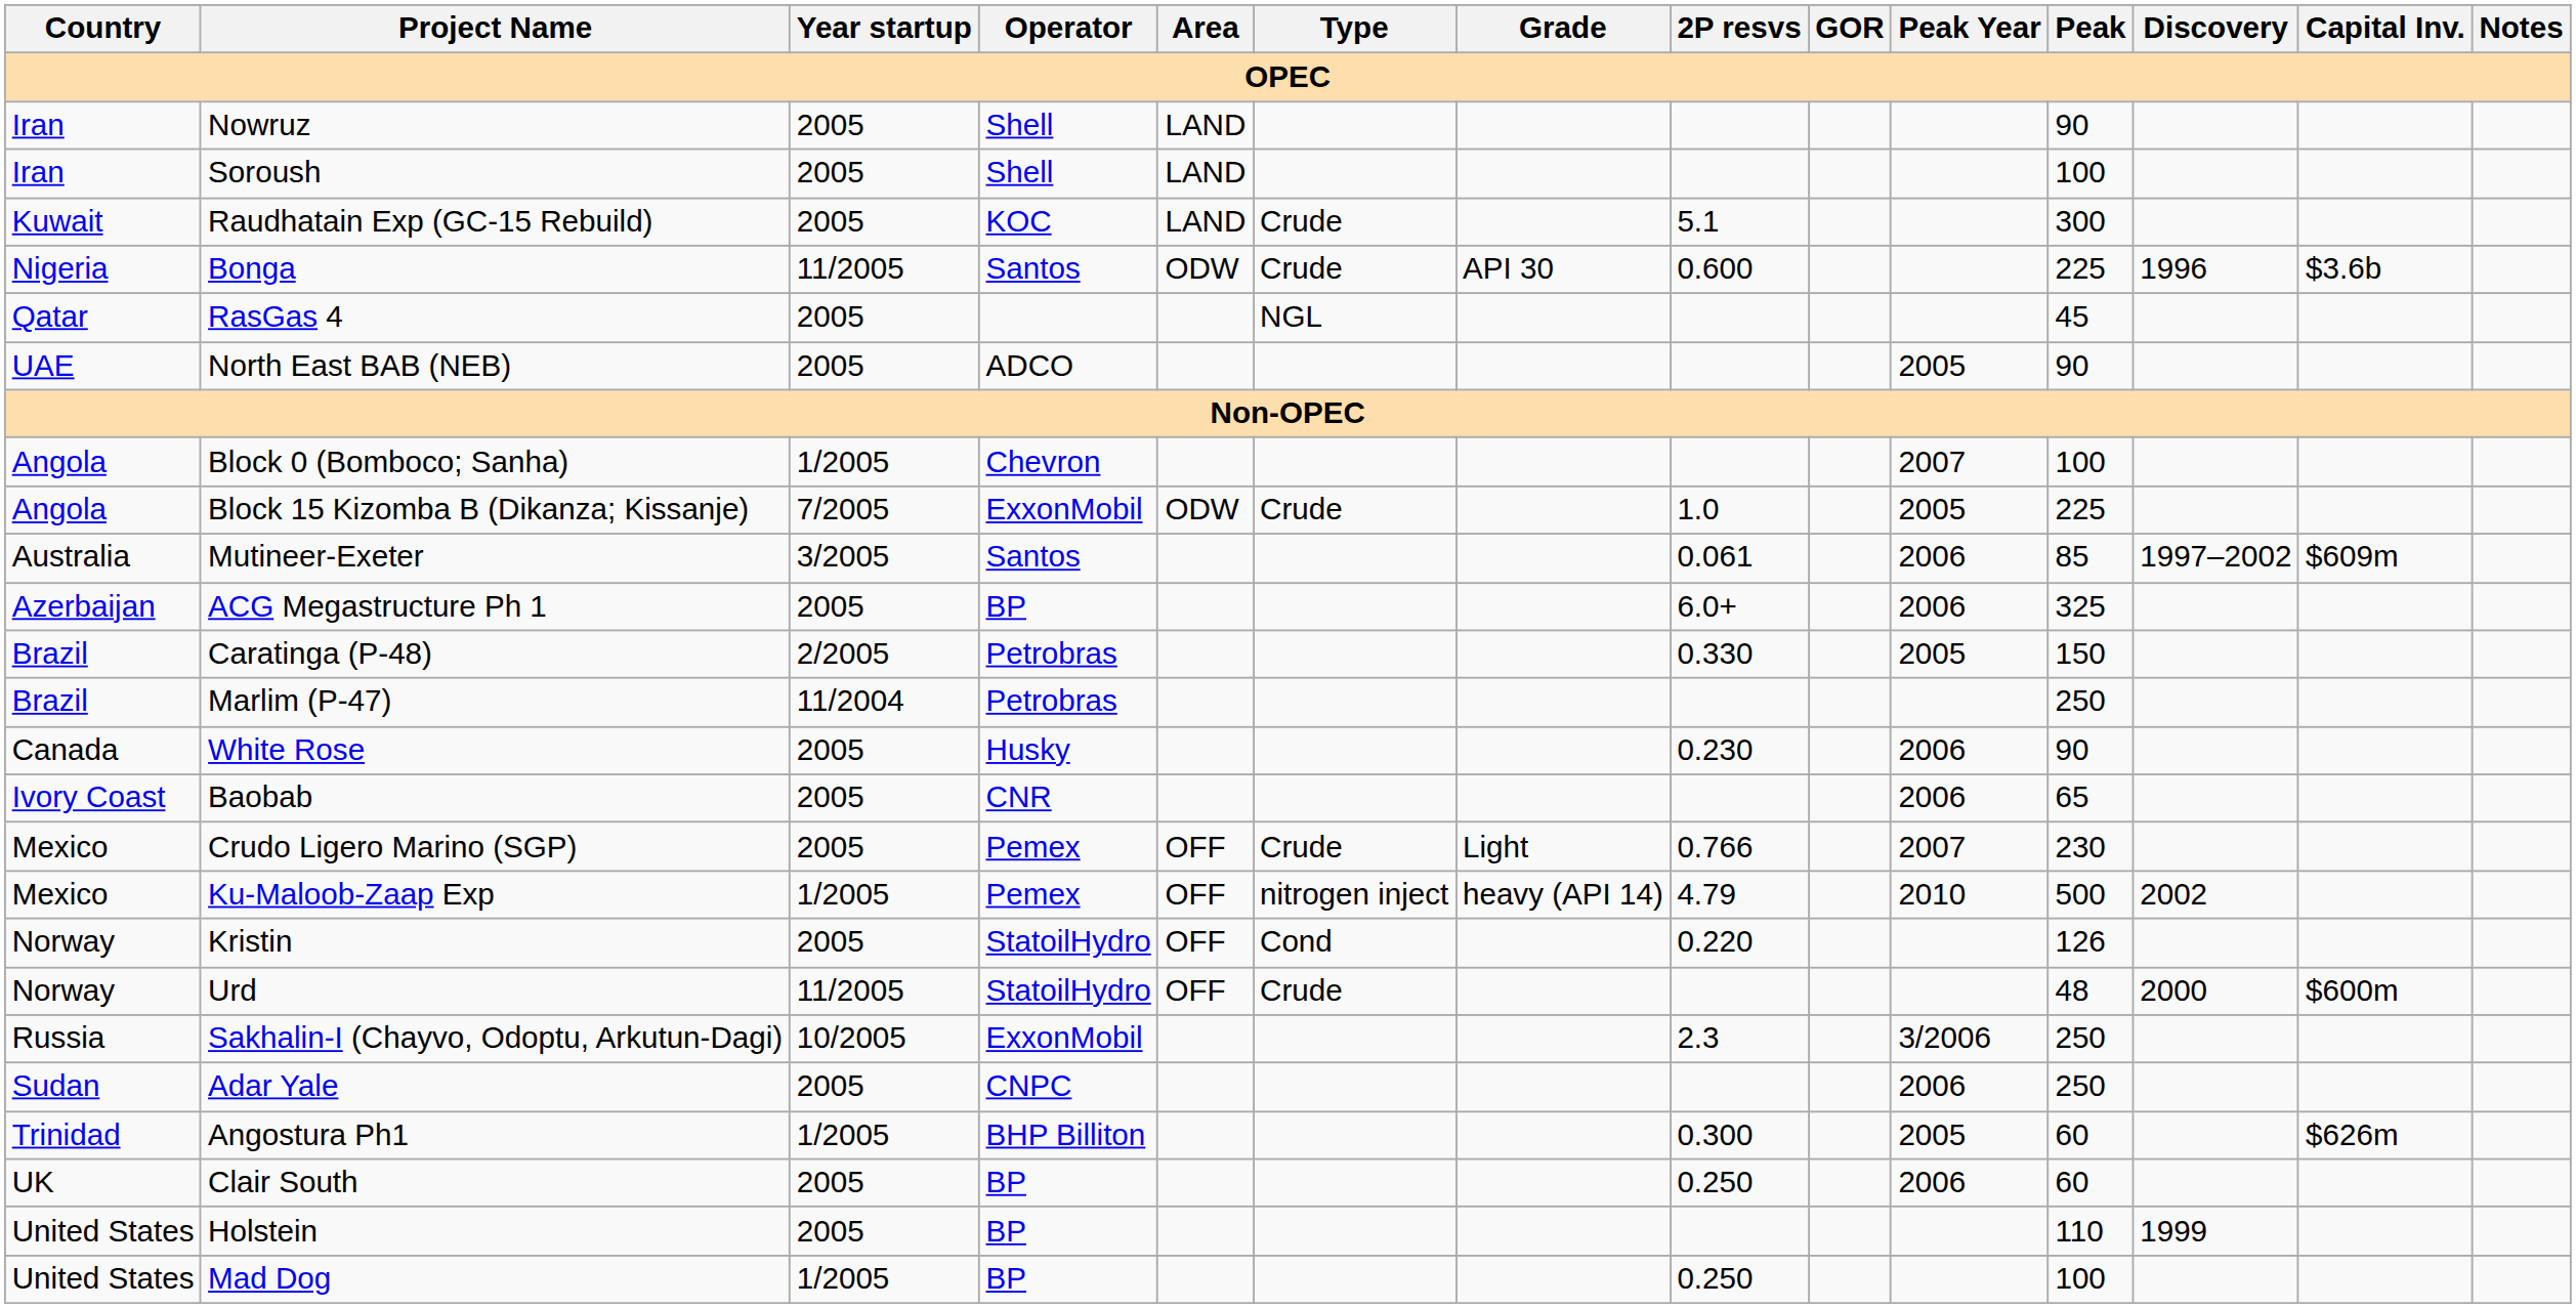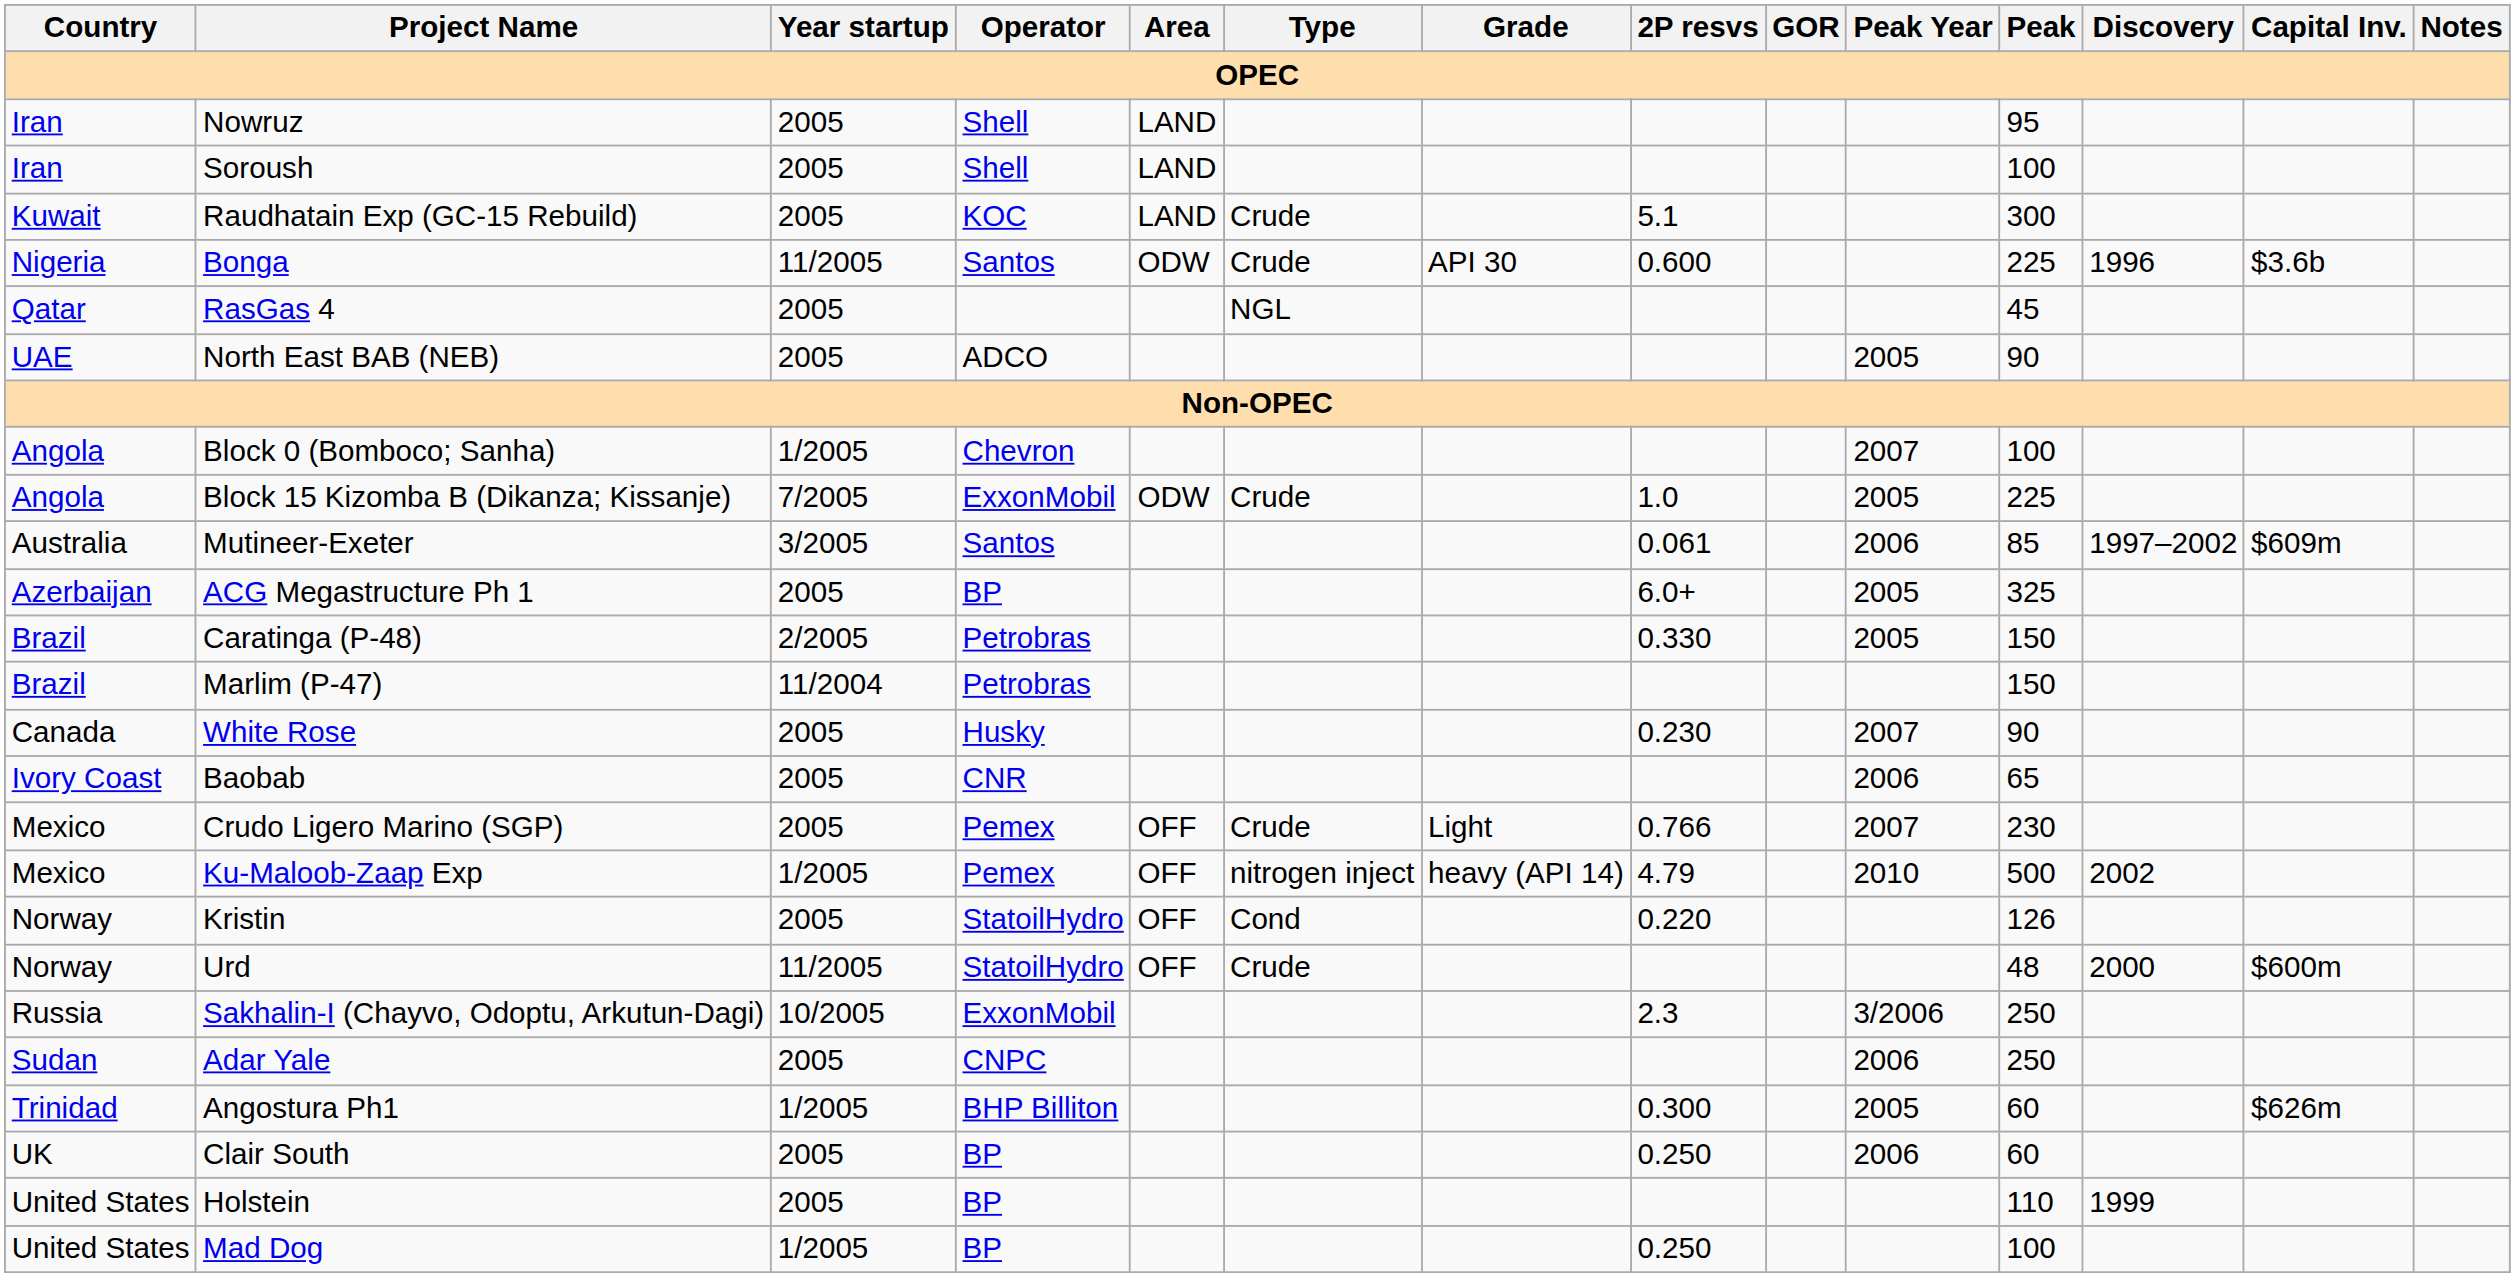 <table class="wikitable">
 <tr>
 <th>Country</th>
 <th>Project Name</th>
 <th>Year startup</th>
 <th>Operator</th>
 <th>Area</th>
 <th>Type</th>
 <th>Grade</th>
 <th>2P resvs</th>
 <th>GOR</th>
 <th>Peak Year</th>
 <th>Peak</th>
 <th>Discovery</th>
 <th>Capital Inv.</th>
 <th>Notes</th>
 </tr>
 <tr --->
 <td align="center" colspan="14" style="background:#ffdead;border-top:1px; border-right:1px; border-bottom:2px; border-left:1px;"><strong>OPEC</strong></td>
 </tr>
 <tr --->
 <td><a href='#'>Iran</a></td>
 <td>Nowruz</td>
 <td>2005</td>
 <td><a href='#'>Shell</a></td>
 <td>LAND</td>
 <td></td>
 <td></td>
 <td></td>
 <td></td>
 <td></td>
-<td>90</td>
+<td>95</td>
 <td></td>
 <td></td>
 <td></td>
 </tr>
 <tr --->
 <td><a href='#'>Iran</a></td>
 <td>Soroush</td>
 <td>2005</td>
 <td><a href='#'>Shell</a></td>
 <td>LAND</td>
 <td></td>
 <td></td>
 <td></td>
 <td></td>
 <td></td>
 <td>100</td>
 <td></td>
 <td></td>
 <td></td>
 </tr>
 <tr --->
 <td><a href='#'>Kuwait</a></td>
 <td>Raudhatain Exp (GC-15 Rebuild)</td>
 <td>2005</td>
 <td><a href='#'>KOC</a></td>
 <td>LAND</td>
 <td>Crude</td>
 <td></td>
 <td>5.1</td>
 <td></td>
 <td></td>
 <td>300</td>
 <td></td>
 <td></td>
 <td></td>
 </tr>
 <tr --->
 <td><a href='#'>Nigeria</a></td>
 <td><a href='#'>Bonga</a></td>
 <td>11/2005</td>
 <td><a href='#'>Santos</a></td>
 <td>ODW</td>
 <td>Crude</td>
 <td>API 30</td>
 <td>0.600</td>
 <td></td>
 <td></td>
 <td>225</td>
 <td>1996</td>
 <td>$3.6b</td>
 <td></td>
 </tr>
 <tr --->
 <td><a href='#'>Qatar</a></td>
 <td><a href='#'>RasGas</a> 4</td>
 <td>2005</td>
 <td></td>
 <td></td>
 <td>NGL</td>
 <td></td>
 <td></td>
 <td></td>
 <td></td>
 <td>45</td>
 <td></td>
 <td></td>
 <td></td>
 </tr>
 <tr --->
 <td><a href='#'>UAE</a></td>
 <td>North East BAB (NEB)</td>
 <td>2005</td>
 <td>ADCO</td>
 <td></td>
 <td></td>
 <td></td>
 <td></td>
 <td></td>
 <td>2005</td>
 <td>90</td>
 <td></td>
 <td></td>
 <td></td>
 </tr>
 <tr --->
 <td align="center" colspan="14" style="background:#ffdead;border-top:1px; border-right:1px; border-bottom:2px; border-left:1px;"><strong>Non-OPEC</strong></td>
 </tr>
 <tr --->
 <td><a href='#'>Angola</a></td>
 <td>Block 0 (Bomboco; Sanha)</td>
 <td>1/2005</td>
 <td><a href='#'>Chevron</a></td>
 <td></td>
 <td></td>
 <td></td>
 <td></td>
 <td></td>
 <td>2007</td>
 <td>100</td>
 <td></td>
 <td></td>
 <td></td>
 </tr>
 <tr --->
 <td><a href='#'>Angola</a></td>
 <td>Block 15 Kizomba B (Dikanza; Kissanje)</td>
 <td>7/2005</td>
 <td><a href='#'>ExxonMobil</a></td>
 <td>ODW</td>
 <td>Crude</td>
 <td></td>
 <td>1.0</td>
 <td></td>
 <td>2005</td>
 <td>225</td>
 <td></td>
 <td></td>
 <td></td>
 </tr>
 <tr --->
 <td>Australia</td>
 <td>Mutineer-Exeter</td>
 <td>3/2005</td>
 <td><a href='#'>Santos</a></td>
 <td></td>
 <td></td>
 <td></td>
 <td>0.061</td>
 <td></td>
 <td>2006</td>
 <td>85</td>
 <td>1997–2002</td>
 <td>$609m</td>
 <td></td>
 </tr>
 <tr --->
 <td><a href='#'>Azerbaijan</a></td>
 <td><a href='#'>ACG</a> Megastructure Ph 1</td>
 <td>2005</td>
 <td><a href='#'>BP</a></td>
 <td></td>
 <td></td>
 <td></td>
 <td>6.0+</td>
 <td></td>
-<td>2006</td>
+<td>2005</td>
 <td>325</td>
 <td></td>
 <td></td>
 <td></td>
 </tr>
 <tr --->
 <td><a href='#'>Brazil</a></td>
 <td>Caratinga (P-48)</td>
 <td>2/2005</td>
 <td><a href='#'>Petrobras</a></td>
 <td></td>
 <td></td>
 <td></td>
 <td>0.330</td>
 <td></td>
 <td>2005</td>
 <td>150</td>
 <td></td>
 <td></td>
 <td></td>
 </tr>
 <tr --->
 <td><a href='#'>Brazil</a></td>
 <td>Marlim (P-47)</td>
 <td>11/2004</td>
 <td><a href='#'>Petrobras</a></td>
 <td></td>
 <td></td>
 <td></td>
 <td></td>
 <td></td>
 <td></td>
-<td>250</td>
+<td>150</td>
 <td></td>
 <td></td>
 <td></td>
 </tr>
 <tr --->
 <td>Canada</td>
 <td><a href='#'>White Rose</a></td>
 <td>2005</td>
 <td><a href='#'>Husky</a></td>
 <td></td>
 <td></td>
 <td></td>
 <td>0.230</td>
 <td></td>
-<td>2006</td>
+<td>2007</td>
 <td>90</td>
 <td></td>
 <td></td>
 <td></td>
 </tr>
 <tr --->
 <td><a href='#'>Ivory Coast</a></td>
 <td>Baobab</td>
 <td>2005</td>
 <td><a href='#'>CNR</a></td>
 <td></td>
 <td></td>
 <td></td>
 <td></td>
 <td></td>
 <td>2006</td>
 <td>65</td>
 <td></td>
 <td></td>
 <td></td>
 </tr>
 <tr --->
 <td>Mexico</td>
 <td>Crudo Ligero Marino (SGP)</td>
 <td>2005</td>
 <td><a href='#'>Pemex</a></td>
 <td>OFF</td>
 <td>Crude</td>
 <td>Light</td>
 <td>0.766</td>
 <td></td>
 <td>2007</td>
 <td>230</td>
 <td></td>
 <td></td>
 <td></td>
 </tr>
 <tr --->
 <td>Mexico</td>
 <td><a href='#'>Ku-Maloob-Zaap</a> Exp</td>
 <td>1/2005</td>
 <td><a href='#'>Pemex</a></td>
 <td>OFF</td>
 <td>nitrogen inject</td>
 <td>heavy (API 14)</td>
 <td>4.79</td>
 <td></td>
 <td>2010</td>
 <td>500</td>
 <td>2002</td>
 <td></td>
 <td></td>
 </tr>
 <tr --->
 <td>Norway</td>
 <td>Kristin</td>
 <td>2005</td>
 <td><a href='#'>StatoilHydro</a></td>
 <td>OFF</td>
 <td>Cond</td>
 <td></td>
 <td>0.220</td>
 <td></td>
 <td></td>
 <td>126</td>
 <td></td>
 <td></td>
 <td></td>
 </tr>
 <tr --->
 <td>Norway</td>
 <td>Urd</td>
 <td>11/2005</td>
 <td><a href='#'>StatoilHydro</a></td>
 <td>OFF</td>
 <td>Crude</td>
 <td></td>
 <td></td>
 <td></td>
 <td></td>
 <td>48</td>
 <td>2000</td>
 <td>$600m</td>
 <td></td>
 </tr>
 <tr --->
 <td>Russia</td>
 <td><a href='#'>Sakhalin-I</a> (Chayvo, Odoptu, Arkutun-Dagi)</td>
 <td>10/2005</td>
 <td><a href='#'>ExxonMobil</a></td>
 <td></td>
 <td></td>
 <td></td>
 <td>2.3</td>
 <td></td>
 <td>3/2006</td>
 <td>250</td>
 <td></td>
 <td></td>
 <td></td>
 </tr>
 <tr --->
 <td><a href='#'>Sudan</a></td>
 <td><a href='#'>Adar Yale</a></td>
 <td>2005</td>
 <td><a href='#'>CNPC</a></td>
 <td></td>
 <td></td>
 <td></td>
 <td></td>
 <td></td>
 <td>2006</td>
 <td>250</td>
 <td></td>
 <td></td>
 <td></td>
 </tr>
 <tr --->
 <td><a href='#'>Trinidad</a></td>
 <td>Angostura Ph1</td>
 <td>1/2005</td>
 <td><a href='#'>BHP Billiton</a></td>
 <td></td>
 <td></td>
 <td></td>
 <td>0.300</td>
 <td></td>
 <td>2005</td>
 <td>60</td>
 <td></td>
 <td>$626m</td>
 <td></td>
 </tr>
 <tr --->
 <td>UK</td>
 <td>Clair South</td>
 <td>2005</td>
 <td><a href='#'>BP</a></td>
 <td></td>
 <td></td>
 <td></td>
 <td>0.250</td>
 <td></td>
 <td>2006</td>
 <td>60</td>
 <td></td>
 <td></td>
 <td></td>
 </tr>
 <tr --->
 <td>United States</td>
 <td>Holstein</td>
 <td>2005</td>
 <td><a href='#'>BP</a></td>
 <td></td>
 <td></td>
 <td></td>
 <td></td>
 <td></td>
 <td></td>
 <td>110</td>
 <td>1999</td>
 <td></td>
 <td></td>
 </tr>
 <tr --->
 <td>United States</td>
 <td><a href='#'>Mad Dog</a></td>
 <td>1/2005</td>
 <td><a href='#'>BP</a></td>
 <td></td>
 <td></td>
 <td></td>
 <td>0.250</td>
 <td></td>
 <td></td>
 <td>100</td>
 <td></td>
 <td></td>
 <td></td>
 </tr>
 </table>
